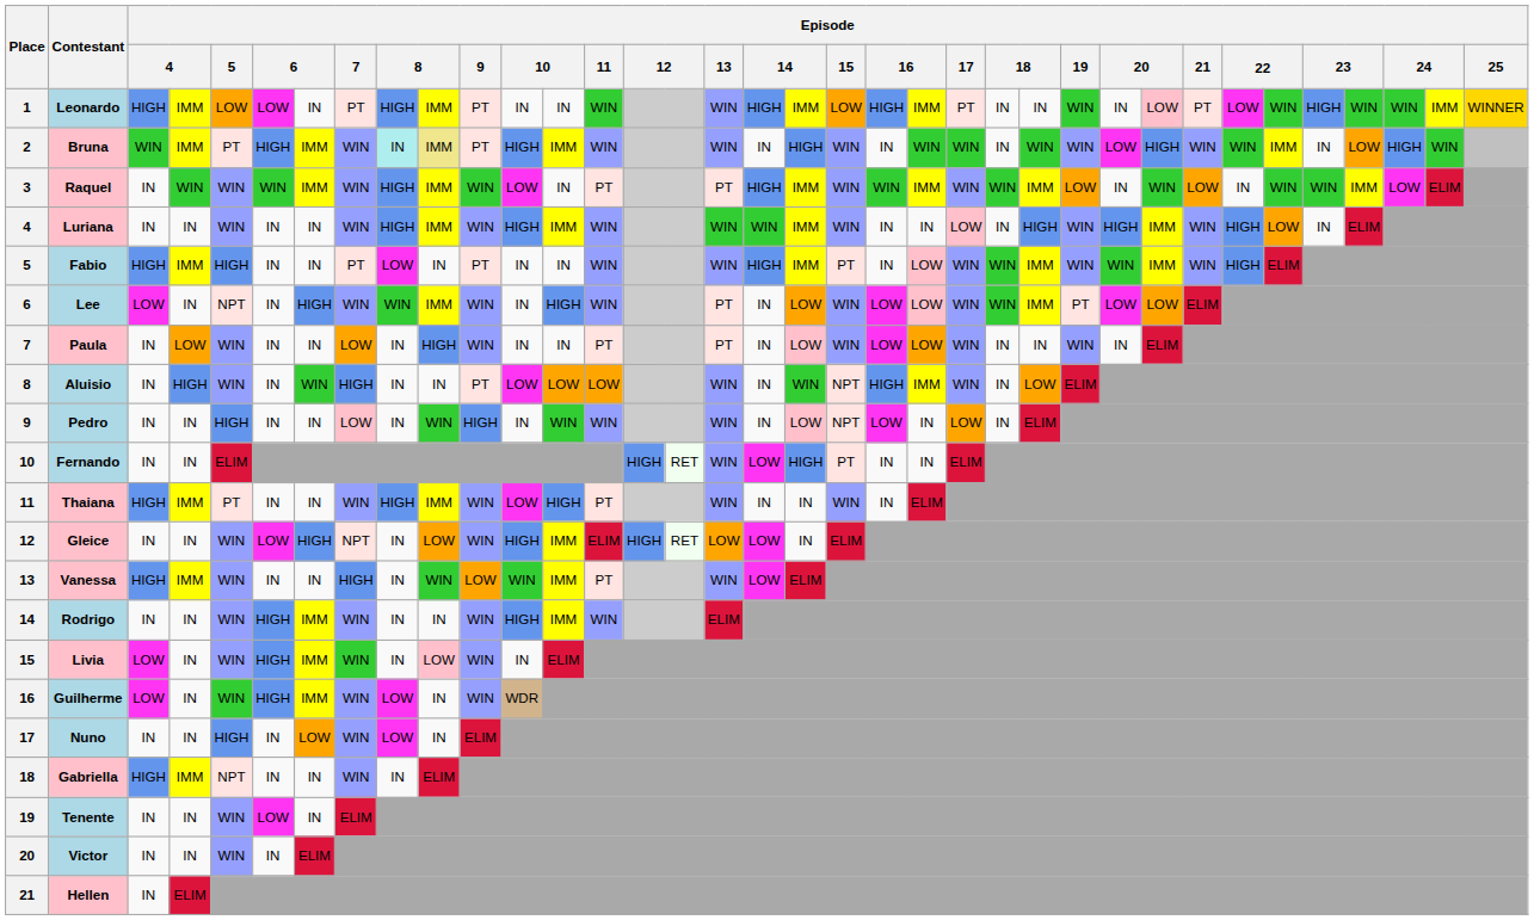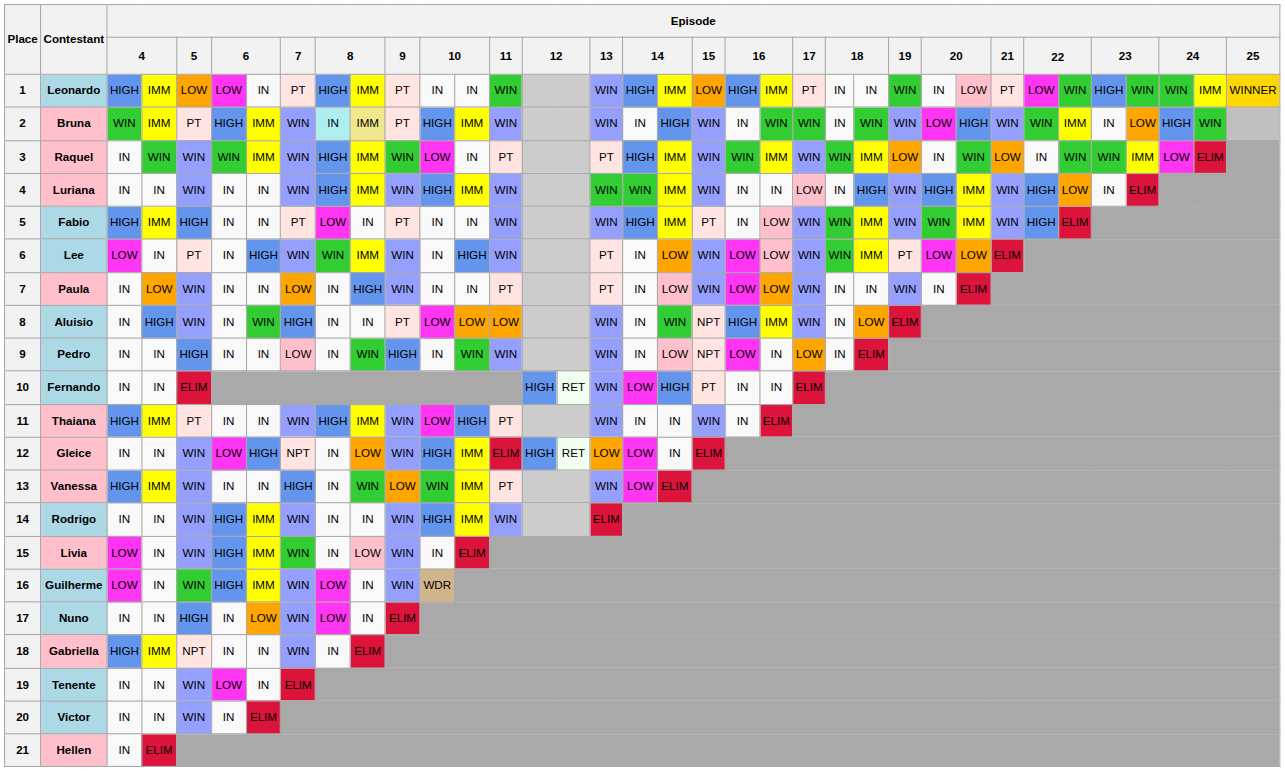 <table class="wikitable" style="text-align: center; font-size: 8pt; line-height:25px;">
 <tr>
 <th rowspan="2">Place</th>
 <th rowspan="2">Contestant</th>
 <th colspan="34">Episode</th>
 </tr>
 <tr>
 <th colspan=2>4</th>
 <th>5</th>
 <th colspan=2>6</th>
 <th>7</th>
 <th colspan=2>8</th>
 <th>9</th>
 <th colspan=2>10</th>
 <th>11</th>
 <th colspan=2>12</th>
 <th>13</th>
 <th colspan=2>14</th>
 <th>15</th>
 <th colspan=2>16</th>
 <th>17</th>
 <th colspan=2>18</th>
 <th>19</th>
 <th colspan=2>20</th>
 <th>21</th>
 <th colspan=2>22<sup></sup></th>
 <th colspan=2>23</th>
 <th colspan=2>24</th>
 <th colspan=1>25</th>
 </tr>
 <tr>
 <th>1</th>
 <td bgcolor=#ADD8E6><strong>Leonardo</strong></td>
 <td bgcolor=#6495ED>HIGH</td>
 <td bgcolor=#FFFF00>IMM</td>
 <td bgcolor=#FFA500>LOW</td>
 <td bgcolor=#FF35F3>LOW</td>
 <td>IN</td>
 <td bgcolor=#FFE4E1>PT</td>
 <td bgcolor=#6495ED>HIGH</td>
 <td bgcolor=#FFFF00>IMM</td>
 <td bgcolor=#FFE4E1>PT</td>
 <td>IN</td>
 <td>IN</td>
 <td bgcolor=#32CD32>WIN</td>
 <td colspan="2" bgcolor="#CCCCCC"></td>
 <td bgcolor=#959FFD>WIN</td>
 <td bgcolor=#6495ED>HIGH</td>
 <td bgcolor=#FFFF00>IMM</td>
 <td bgcolor=#FFA500>LOW</td>
 <td bgcolor=#6495ED>HIGH</td>
 <td bgcolor=#FFFF00>IMM</td>
 <td bgcolor=#FFE4E1>PT</td>
 <td>IN</td>
 <td>IN</td>
 <td bgcolor=#32CD32>WIN</td>
 <td>IN</td>
 <td bgcolor=#FFC0CB>LOW</td>
 <td bgcolor=#FFE4E1>PT</td>
 <td bgcolor=#FF35F3>LOW</td>
 <td bgcolor=#32CD32>WIN</td>
 <td bgcolor=#6495ED>HIGH</td>
 <td bgcolor=#32CD32>WIN</td>
 <td bgcolor=#32CD32>WIN</td>
 <td bgcolor=#FFFF00>IMM</td>
 <td bgcolor=#FFD700>WINNER</td>
 </tr>
 <tr>
 <th>2</th>
 <td bgcolor=#FFC0CB><strong>Bruna</strong></td>
 <td bgcolor=#32CD32>WIN</td>
 <td bgcolor=#FFFF00>IMM</td>
 <td bgcolor=#FFE4E1>PT</td>
 <td bgcolor=#6495ED>HIGH</td>
 <td bgcolor=#FFFF00>IMM</td>
 <td bgcolor=#959FFD>WIN</td>
 <td style="background: paleturquoise;">IN</td>
 <td bgcolor=#F0E68C>IMM</td>
 <td bgcolor=#FFE4E1>PT</td>
 <td bgcolor=#6495ED>HIGH</td>
 <td bgcolor=#FFFF00>IMM</td>
 <td bgcolor=#959FFD>WIN</td>
 <td colspan="2" bgcolor="#CCCCCC"></td>
 <td bgcolor=#959FFD>WIN</td>
 <td>IN</td>
 <td bgcolor=#6495ED>HIGH</td>
 <td bgcolor=#959FFD>WIN</td>
 <td>IN</td>
 <td bgcolor=#32CD32>WIN</td>
 <td bgcolor=#32CD32>WIN</td>
 <td>IN</td>
 <td bgcolor=#32CD32>WIN</td>
 <td bgcolor=#959FFD>WIN</td>
 <td width=25 bgcolor=#FF35F3>LOW</td>
 <td width=25 bgcolor=#6495ED>HIGH</td>
 <td bgcolor=#959FFD>WIN</td>
 <td bgcolor=#32CD32>WIN</td>
 <td bgcolor=#FFFF00>IMM</td>
 <td>IN</td>
 <td bgcolor=#FFA500>LOW</td>
 <td bgcolor=#6495ED>HIGH</td>
 <td bgcolor=#32CD32>WIN</td>
 <td bgcolor=#COCOCO></td>
 </tr>
 <tr>
 <th>3</th>
 <td bgcolor=#FFC0CB><strong>Raquel</strong></td>
 <td>IN</td>
 <td bgcolor=#32CD32>WIN</td>
 <td bgcolor=#959FFD>WIN</td>
 <td bgcolor=#32CD32>WIN</td>
 <td bgcolor=#FFFF00>IMM</td>
 <td bgcolor=#959FFD>WIN</td>
 <td bgcolor=#6495ED>HIGH</td>
 <td bgcolor=#FFFF00>IMM</td>
 <td bgcolor=#32CD32>WIN</td>
 <td bgcolor=#FF35F3>LOW</td>
 <td>IN</td>
 <td bgcolor=#FFE4E1>PT</td>
 <td colspan="2" bgcolor="#CCCCCC"></td>
 <td bgcolor=#FFE4E1>PT</td>
 <td bgcolor=#6495ED>HIGH</td>
 <td bgcolor=#FFFF00>IMM</td>
 <td bgcolor=#959FFD>WIN</td>
 <td bgcolor=#32CD32>WIN</td>
 <td bgcolor=#FFFF00>IMM</td>
 <td bgcolor=#959FFD>WIN</td>
 <td bgcolor=#32CD32>WIN</td>
 <td bgcolor=#FFFF00>IMM</td>
 <td bgcolor=#FFA500>LOW</td>
 <td>IN</td>
 <td bgcolor=#32CD32>WIN</td>
 <td bgcolor=#FFA500>LOW</td>
 <td>IN</td>
 <td bgcolor=#32CD32>WIN</td>
 <td bgcolor=#32CD32>WIN</td>
 <td bgcolor=#FFFF00>IMM</td>
 <td bgcolor=#FF35F3>LOW</td>
 <td bgcolor=#DC143C>ELIM</td>
 <td bgcolor="#A9A9A9"></td>
 </tr>
 <tr>
 <th>4</th>
 <td bgcolor=#FFC0CB><strong>Luriana</strong></td>
 <td>IN</td>
 <td>IN</td>
 <td bgcolor=#959FFD>WIN</td>
 <td>IN</td>
 <td>IN</td>
 <td bgcolor=#959FFD>WIN</td>
 <td bgcolor=#6495ED>HIGH</td>
 <td bgcolor=#FFFF00>IMM</td>
 <td bgcolor=#959FFD>WIN</td>
 <td bgcolor=#6495ED>HIGH</td>
 <td bgcolor=#FFFF00>IMM</td>
 <td bgcolor=#959FFD>WIN</td>
 <td colspan="2" bgcolor="#CCCCCC"></td>
 <td bgcolor=#32CD32>WIN</td>
 <td bgcolor=#32CD32>WIN</td>
 <td bgcolor=#FFFF00>IMM</td>
 <td bgcolor=#959FFD>WIN</td>
 <td>IN</td>
 <td>IN</td>
 <td bgcolor=#FFC0CB>LOW</td>
 <td>IN</td>
 <td bgcolor=#6495ED>HIGH</td>
 <td bgcolor=#959FFD>WIN</td>
 <td bgcolor=#6495ED>HIGH</td>
 <td bgcolor=#FFFF00>IMM</td>
 <td bgcolor=#959FFD>WIN</td>
 <td bgcolor=#6495ED>HIGH</td>
 <td bgcolor=#FFA500>LOW</td>
 <td>IN</td>
 <td bgcolor=#DC143C>ELIM</td>
 <td colspan="3" bgcolor="#A9A9A9"></td>
 </tr>
 <tr>
 <th>5</th>
 <td bgcolor=#ADD8E6><strong>Fabio</strong></td>
 <td bgcolor=#6495ED>HIGH</td>
 <td bgcolor=#FFFF00>IMM</td>
 <td bgcolor=#6495ED>HIGH</td>
 <td>IN</td>
 <td>IN</td>
 <td bgcolor=#FFE4E1>PT</td>
 <td bgcolor=#FF35F3>LOW</td>
 <td>IN</td>
 <td bgcolor=#FFE4E1>PT</td>
 <td>IN</td>
 <td>IN</td>
 <td bgcolor=#959FFD>WIN</td>
 <td colspan="2" bgcolor="#CCCCCC"></td>
 <td bgcolor=#959FFD>WIN</td>
 <td bgcolor=#6495ED>HIGH</td>
 <td bgcolor=#FFFF00>IMM</td>
 <td bgcolor=#FFE4E1>PT</td>
 <td>IN</td>
 <td bgcolor=#FFC0CB>LOW</td>
 <td bgcolor=#959FFD>WIN</td>
 <td bgcolor=#32CD32>WIN</td>
 <td bgcolor=#FFFF00>IMM</td>
 <td bgcolor=#959FFD>WIN</td>
 <td bgcolor=#32CD32>WIN</td>
 <td bgcolor=#FFFF00>IMM</td>
 <td bgcolor=#959FFD>WIN</td>
 <td bgcolor=#6495ED>HIGH</td>
 <td bgcolor=#DC143C>ELIM</td>
 <td colspan="5" bgcolor="#A9A9A9"></td>
 </tr>
 <tr>
 <th>6</th>
 <td bgcolor=#ADD8E6><strong>Lee</strong></td>
 <td bgcolor=#FF35F3>LOW</td>
 <td>IN</td>
-<td bgcolor=#FFE4E1>NPT</td>
+<td bgcolor=#FFE4E1>PT</td>
 <td>IN</td>
 <td bgcolor=#6495ED>HIGH</td>
 <td bgcolor=#959FFD>WIN</td>
 <td bgcolor=#32CD32>WIN</td>
 <td bgcolor=#FFFF00>IMM</td>
 <td bgcolor=#959FFD>WIN</td>
 <td>IN</td>
 <td bgcolor=#6495ED>HIGH</td>
 <td bgcolor=#959FFD>WIN</td>
 <td colspan="2" bgcolor="#CCCCCC"></td>
 <td bgcolor=#FFE4E1>PT</td>
 <td>IN</td>
 <td bgcolor=#FFA500>LOW</td>
 <td bgcolor=#959FFD>WIN</td>
 <td bgcolor=#FF35F3>LOW</td>
 <td bgcolor=#FFC0CB>LOW</td>
 <td bgcolor=#959FFD>WIN</td>
 <td bgcolor=#32CD32>WIN</td>
 <td bgcolor=#FFFF00>IMM</td>
 <td bgcolor=#FFE4E1>PT</td>
 <td bgcolor=#FF35F3>LOW</td>
 <td bgcolor=#FFA500>LOW</td>
 <td bgcolor=#DC143C>ELIM</td>
 <td colspan="7" bgcolor="#A9A9A9"></td>
 </tr>
 <tr>
 <th>7</th>
 <td bgcolor="FFC0CB"><strong>Paula</strong></td>
 <td>IN</td>
 <td bgcolor=#FFA500>LOW</td>
 <td bgcolor=#959FFD>WIN</td>
 <td>IN</td>
 <td>IN</td>
 <td bgcolor=#FFA500>LOW</td>
 <td>IN</td>
 <td bgcolor=#6495ED>HIGH</td>
 <td bgcolor=#959FFD>WIN</td>
 <td>IN</td>
 <td>IN</td>
 <td bgcolor=#FFE4E1>PT</td>
 <td colspan="2" bgcolor="#CCCCCC"></td>
 <td bgcolor=#FFE4E1>PT</td>
 <td>IN</td>
 <td bgcolor=#FFC0CB>LOW</td>
 <td bgcolor=#959FFD>WIN</td>
 <td bgcolor=#FF35F3>LOW</td>
 <td bgcolor=#FFA500>LOW</td>
 <td bgcolor=#959FFD>WIN</td>
 <td>IN</td>
 <td>IN</td>
 <td bgcolor=#959FFD>WIN</td>
 <td>IN</td>
 <td bgcolor=#DC143C>ELIM</td>
 <td colspan="8" bgcolor="#A9A9A9"></td>
 </tr>
 <tr>
 <th>8</th>
 <td bgcolor=#ADD8E6><strong>Aluisio</strong></td>
 <td>IN</td>
 <td bgcolor=#6495ED>HIGH</td>
 <td bgcolor=#959FFD>WIN</td>
 <td>IN</td>
 <td bgcolor=#32CD32>WIN</td>
 <td bgcolor=#6495ED>HIGH</td>
 <td>IN</td>
 <td>IN</td>
 <td bgcolor=#FFE4E1>PT</td>
 <td bgcolor=#FF35F3>LOW</td>
 <td bgcolor=#FFA500>LOW</td>
 <td bgcolor=#FFA500>LOW</td>
 <td colspan="2" bgcolor="#CCCCCC"></td>
 <td bgcolor=#959FFD>WIN</td>
 <td>IN</td>
 <td bgcolor=#32CD32>WIN</td>
 <td bgcolor=#FFE4E1>NPT</td>
 <td bgcolor=#6495ED>HIGH</td>
 <td bgcolor=#FFFF00>IMM</td>
 <td bgcolor=#959FFD>WIN</td>
 <td>IN</td>
 <td bgcolor=#FFA500>LOW</td>
 <td bgcolor=#DC143C>ELIM</td>
 <td colspan="10" bgcolor="#A9A9A9"></td>
 </tr>
 <tr>
 <th>9</th>
 <td bgcolor=#ADD8E6><strong>Pedro</strong></td>
 <td>IN</td>
 <td>IN</td>
 <td bgcolor=#6495ED>HIGH</td>
 <td>IN</td>
 <td>IN</td>
 <td bgcolor=#FFC0CB>LOW</td>
 <td>IN</td>
 <td bgcolor=#32CD32>WIN</td>
 <td bgcolor=#6495ED>HIGH</td>
 <td>IN</td>
 <td bgcolor=#32CD32>WIN</td>
 <td bgcolor=#959FFD>WIN</td>
 <td colspan="2" bgcolor="#CCCCCC"></td>
 <td bgcolor=#959FFD>WIN</td>
 <td>IN</td>
 <td bgcolor=#FFC0CB>LOW</td>
 <td bgcolor=#FFE4E1>NPT</td>
 <td bgcolor=#FF35F3>LOW</td>
 <td>IN</td>
 <td bgcolor=#FFA500>LOW</td>
 <td>IN</td>
 <td bgcolor=#DC143C>ELIM</td>
 <td colspan="11" bgcolor="#A9A9A9"></td>
 </tr>
 <tr>
 <th>10</th>
 <td bgcolor=#ADD8E6><strong>Fernando</strong></td>
 <td>IN</td>
 <td>IN</td>
 <td bgcolor=#DC143C>ELIM</td>
 <td bgcolor=#A9A9A9 colspan="9"></td>
 <td bgcolor=#6495ED width=25>HIGH</td>
 <td bgcolor=#F0FFF0 width=25>RET</td>
 <td bgcolor=#959FFD>WIN</td>
 <td bgcolor=#FF35F3>LOW</td>
 <td bgcolor=#6495ED>HIGH</td>
 <td bgcolor=#FFE4E1>PT</td>
 <td>IN</td>
 <td>IN</td>
 <td bgcolor=#DC143C>ELIM</td>
 <td colspan="13" bgcolor="#A9A9A9"></td>
 </tr>
 <tr>
 <th>11</th>
 <td bgcolor=#FFC0CB><strong>Thaiana</strong></td>
 <td bgcolor=#6495ED>HIGH</td>
 <td bgcolor=#FFFF00>IMM</td>
 <td bgcolor=#FFE4E1>PT</td>
 <td>IN</td>
 <td>IN</td>
 <td bgcolor=#959FFD>WIN</td>
 <td bgcolor=#6495ED>HIGH</td>
 <td bgcolor=#FFFF00>IMM</td>
 <td bgcolor=#959FFD>WIN</td>
 <td bgcolor=#FF35F3>LOW</td>
 <td bgcolor=#6495ED>HIGH</td>
 <td bgcolor=#FFE4E1>PT</td>
 <td bgcolor=#CCCCCC colspan="2"></td>
 <td bgcolor=#959FFD>WIN</td>
 <td>IN</td>
 <td>IN</td>
 <td bgcolor=#959FFD>WIN</td>
 <td>IN</td>
 <td bgcolor=#DC143C>ELIM</td>
 <td colspan="14" bgcolor="#A9A9A9"></td>
 </tr>
 <tr>
 <th>12</th>
 <td bgcolor=#FFC0CB><strong>Gleice</strong></td>
 <td>IN</td>
 <td>IN</td>
 <td bgcolor=#959FFD>WIN</td>
 <td bgcolor=#FF35F3>LOW</td>
 <td bgcolor=#6495ED>HIGH</td>
 <td bgcolor=#FFE4E1>NPT</td>
 <td>IN</td>
 <td bgcolor=#FFA500>LOW</td>
 <td bgcolor=#959FFD>WIN</td>
 <td bgcolor=#6495ED>HIGH</td>
 <td bgcolor=#FFFF00>IMM</td>
 <td bgcolor=#DC143C>ELIM</td>
 <td bgcolor=#6495ED>HIGH</td>
 <td bgcolor=#F0FFF0>RET</td>
 <td bgcolor=#FFA500>LOW</td>
 <td bgcolor=#FF35F3>LOW</td>
 <td>IN</td>
 <td bgcolor=#DC143C>ELIM</td>
 <td colspan="16" bgcolor="#A9A9A9"></td>
 </tr>
 <tr>
 <th>13</th>
 <td bgcolor=#FFC0CB><strong>Vanessa</strong></td>
 <td bgcolor=#6495ED>HIGH</td>
 <td bgcolor=#FFFF00>IMM</td>
 <td bgcolor=#959FFD>WIN</td>
 <td>IN</td>
 <td>IN</td>
 <td bgcolor=#6495ED>HIGH</td>
 <td>IN</td>
 <td bgcolor=32CD32>WIN</td>
 <td bgcolor=#FFA500>LOW</td>
 <td bgcolor=#32CD32>WIN</td>
 <td bgcolor=#FFFF00>IMM</td>
 <td bgcolor=#FFE4E1>PT</td>
 <td colspan="2" bgcolor="#CCCCCC"></td>
 <td bgcolor=#959FFD>WIN</td>
 <td bgcolor=#FF35F3>LOW</td>
 <td bgcolor=#DC143C>ELIM</td>
 <td colspan="17" bgcolor="#A9A9A9"></td>
 </tr>
 <tr>
 <th>14</th>
 <td bgcolor=#ADD8E6><strong>Rodrigo</strong></td>
 <td>IN</td>
 <td>IN</td>
 <td bgcolor=#959FFD>WIN</td>
 <td bgcolor=#6495ED>HIGH</td>
 <td bgcolor=#FFFF00>IMM</td>
 <td bgcolor=#959FFD>WIN</td>
 <td>IN</td>
 <td>IN</td>
 <td bgcolor=#959FFD>WIN</td>
 <td bgcolor=#6495ED>HIGH</td>
 <td bgcolor=#FFFF00>IMM</td>
 <td bgcolor=#959FFD>WIN</td>
 <td colspan="2" bgcolor="#CCCCCC"></td>
 <td bgcolor=#DC143C>ELIM</td>
 <td colspan="19" bgcolor="#A9A9A9"></td>
 </tr>
 <tr>
 <th>15</th>
 <td bgcolor=#FFC0CB><strong>Livia</strong></td>
 <td bgcolor=#FF35F3>LOW</td>
 <td>IN</td>
 <td bgcolor=#959FFD>WIN</td>
 <td bgcolor=#6495ED>HIGH</td>
 <td bgcolor=#FFFF00>IMM</td>
 <td bgcolor=#32CD32>WIN</td>
 <td>IN</td>
 <td bgcolor=#FFC0CB>LOW</td>
 <td bgcolor=#959FFD>WIN</td>
 <td>IN</td>
 <td bgcolor=#DC143C>ELIM</td>
 <td colspan="23" bgcolor="#A9A9A9"></td>
 </tr>
 <tr>
 <th>16</th>
 <td bgcolor=#ADD8E6><strong>Guilherme</strong></td>
 <td bgcolor=#FF35F3>LOW</td>
 <td>IN</td>
 <td bgcolor=#32CD32>WIN</td>
 <td bgcolor=#6495ED>HIGH</td>
 <td bgcolor=#FFFF00>IMM</td>
 <td bgcolor=#959FFD>WIN</td>
 <td bgcolor=#FF35F3>LOW</td>
 <td>IN</td>
 <td bgcolor=#959FFD>WIN</td>
 <td bgcolor=#D2B48C>WDR</td>
 <td colspan="24" bgcolor="#A9A9A9"></td>
 </tr>
 <tr>
 <th>17</th>
 <td bgcolor=#ADD8E6><strong>Nuno</strong></td>
 <td>IN</td>
 <td>IN</td>
 <td bgcolor=#6495ED>HIGH</td>
 <td>IN</td>
 <td bgcolor=#FFA500>LOW</td>
 <td bgcolor=#959FFD>WIN</td>
 <td bgcolor=#FF35F3>LOW</td>
 <td>IN</td>
 <td bgcolor=#DC143C>ELIM</td>
 <td colspan="25" bgcolor="#A9A9A9"></td>
 </tr>
 <tr>
 <th>18</th>
 <td bgcolor=#FFC0CB><strong>Gabriella</strong></td>
 <td bgcolor=#6495ED>HIGH</td>
 <td bgcolor=#FFFF00>IMM</td>
 <td bgcolor=#FFE4E1>NPT</td>
 <td>IN</td>
 <td>IN</td>
 <td bgcolor=#959FFD>WIN</td>
 <td>IN</td>
 <td bgcolor=#DC143C>ELIM</td>
 <td colspan="26" bgcolor="#A9A9A9"></td>
 </tr>
 <tr>
 <th>19</th>
 <td bgcolor=#ADD8E6><strong>Tenente</strong></td>
 <td>IN</td>
 <td>IN</td>
 <td bgcolor=#959FFD>WIN</td>
 <td bgcolor=#FF35F3>LOW</td>
 <td>IN</td>
 <td bgcolor=#DC143C>ELIM</td>
 <td colspan="28" bgcolor="#A9A9A9"></td>
 </tr>
 <tr>
 <th>20</th>
 <td bgcolor=#ADD8E6><strong>Victor</strong></td>
 <td>IN</td>
 <td>IN</td>
 <td bgcolor=#959FFD>WIN</td>
 <td>IN</td>
 <td bgcolor=#DC143C>ELIM</td>
 <td colspan="29" bgcolor="#A9A9A9"></td>
 </tr>
 <tr>
 <th>21</th>
 <td bgcolor=#FFC0CB><strong>Hellen</strong></td>
 <td>IN</td>
 <td bgcolor=#DC143C>ELIM</td>
 <td colspan="32" bgcolor="#A9A9A9"></td>
 </tr>
 </table>
